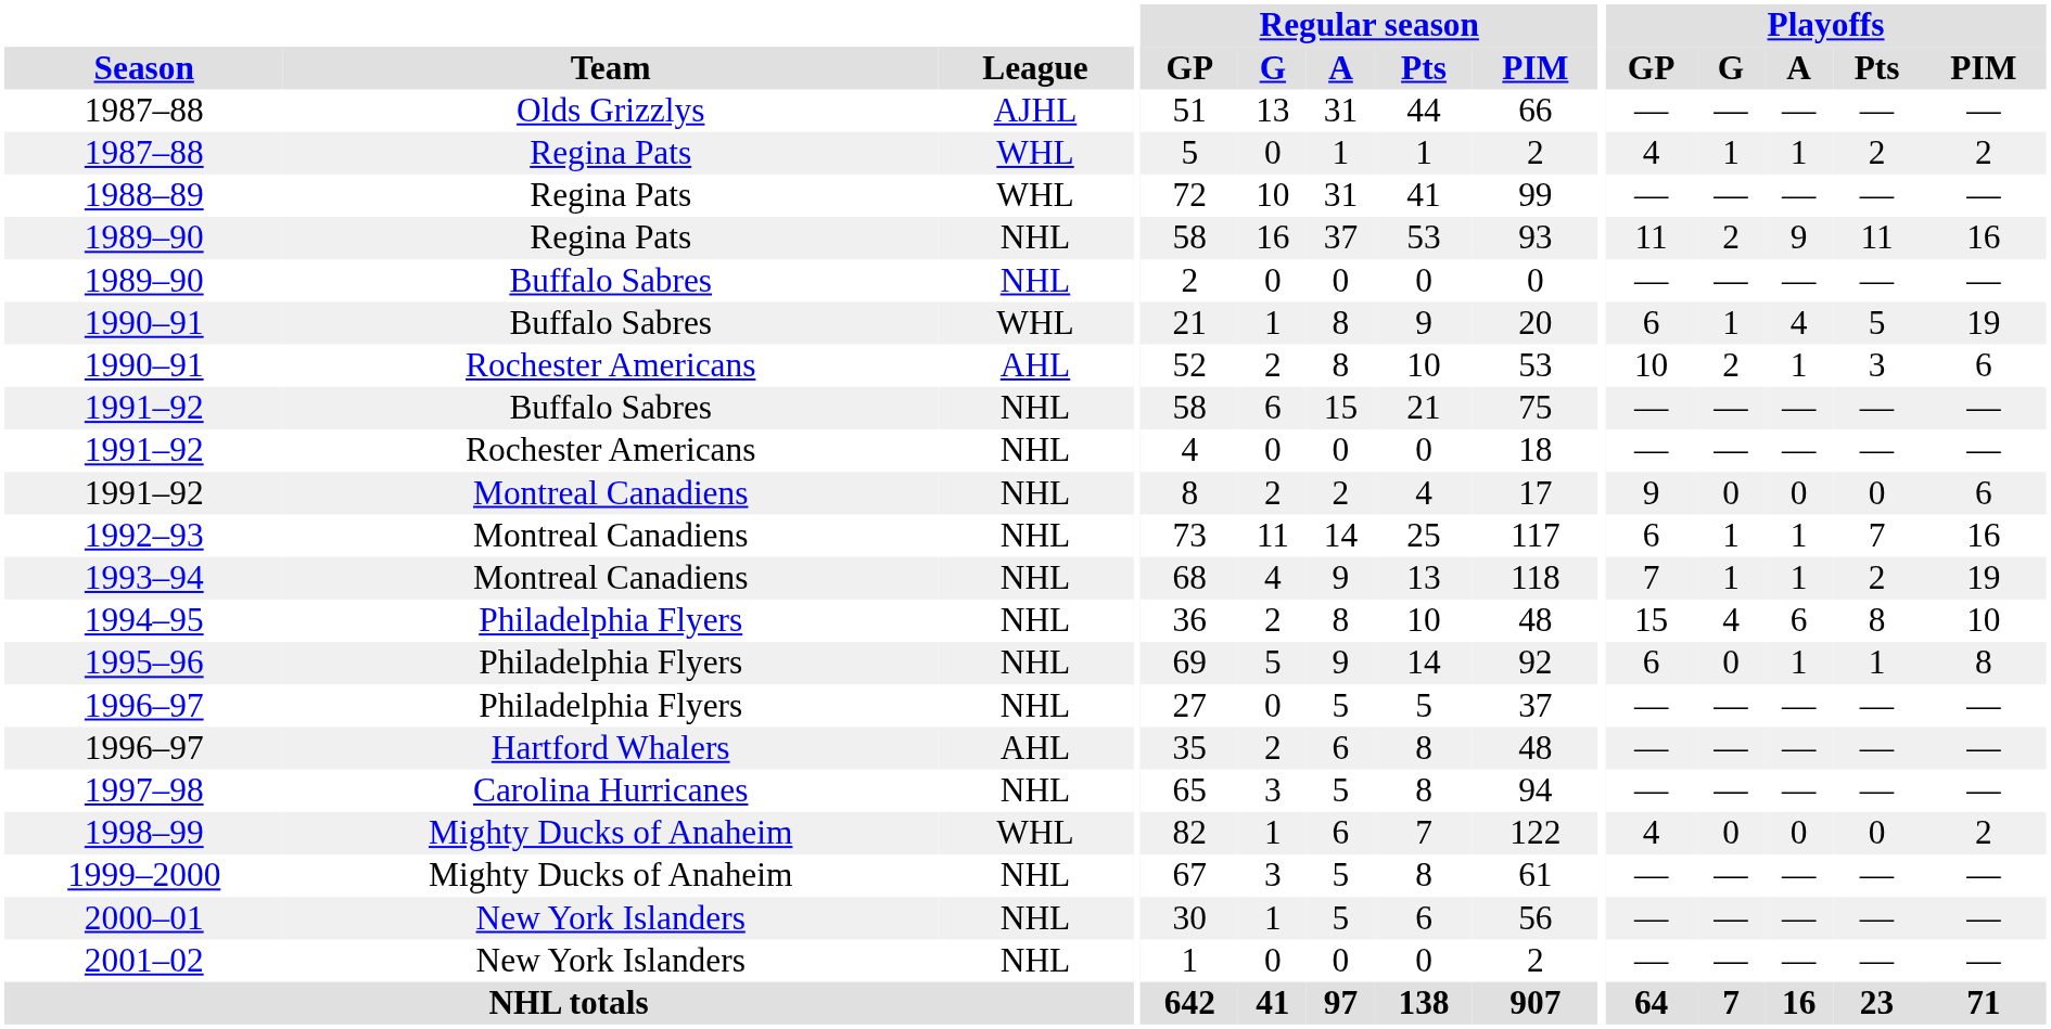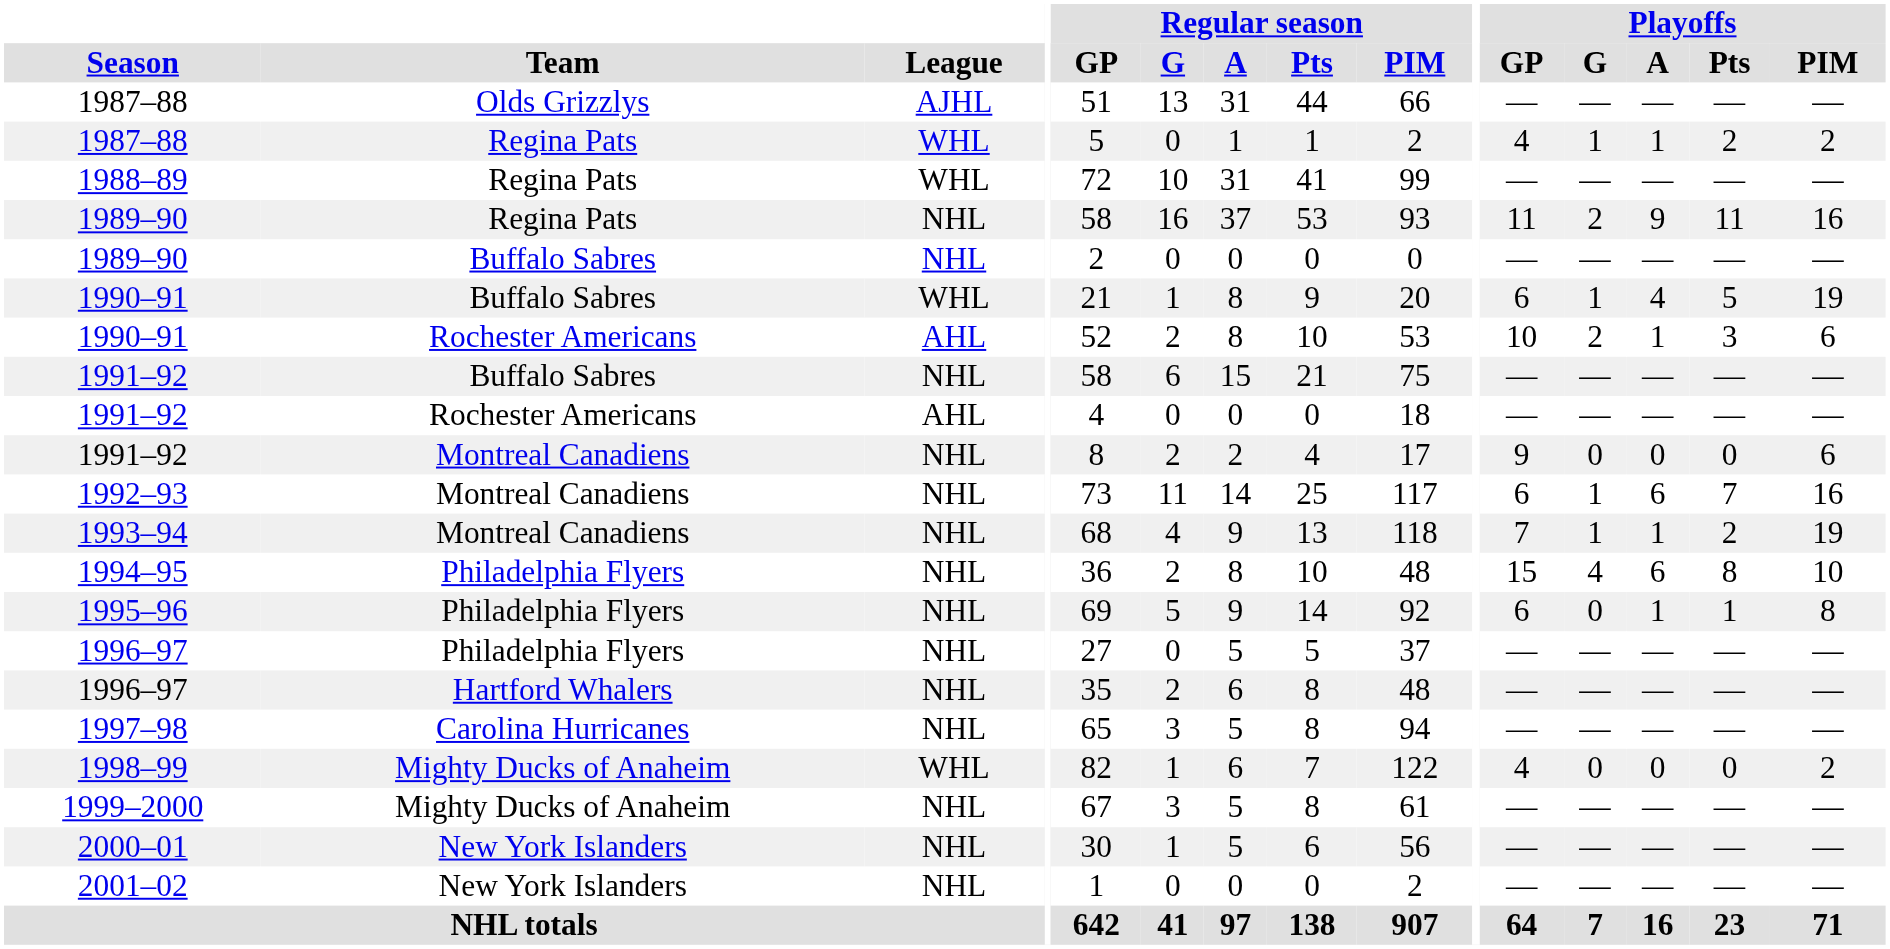 <table border="0" cellpadding="1" cellspacing="0" style="text-align:center; width:60em">
 <tr bgcolor="#e0e0e0">
 <th colspan="3" bgcolor="#ffffff"></th>
 <th rowspan="100" bgcolor="#ffffff"></th>
 <th colspan="5"><a href='#'>Regular season</a></th>
 <th rowspan="100" bgcolor="#ffffff"></th>
 <th colspan="5"><a href='#'>Playoffs</a></th>
 </tr>
 <tr bgcolor="#e0e0e0">
 <th><a href='#'>Season</a></th>
 <th>Team</th>
 <th>League</th>
 <th>GP</th>
 <th><a href='#'>G</a></th>
 <th><a href='#'>A</a></th>
 <th><a href='#'>Pts</a></th>
 <th><a href='#'>PIM</a></th>
 <th>GP</th>
 <th>G</th>
 <th>A</th>
 <th>Pts</th>
 <th>PIM</th>
 </tr>
 <tr>
 <td>1987–88</td>
 <td><a href='#'>Olds Grizzlys</a></td>
 <td><a href='#'>AJHL</a></td>
 <td>51</td>
 <td>13</td>
 <td>31</td>
 <td>44</td>
 <td>66</td>
 <td>—</td>
 <td>—</td>
 <td>—</td>
 <td>—</td>
 <td>—</td>
 </tr>
 <tr bgcolor="#f0f0f0">
 <td><a href='#'>1987–88</a></td>
 <td><a href='#'>Regina Pats</a></td>
 <td><a href='#'>WHL</a></td>
 <td>5</td>
 <td>0</td>
 <td>1</td>
 <td>1</td>
 <td>2</td>
 <td>4</td>
 <td>1</td>
 <td>1</td>
 <td>2</td>
 <td>2</td>
 </tr>
 <tr>
 <td><a href='#'>1988–89</a></td>
 <td>Regina Pats</td>
 <td>WHL</td>
 <td>72</td>
 <td>10</td>
 <td>31</td>
 <td>41</td>
 <td>99</td>
 <td>—</td>
 <td>—</td>
 <td>—</td>
 <td>—</td>
 <td>—</td>
 </tr>
 <tr bgcolor="#f0f0f0">
 <td><a href='#'>1989–90</a></td>
 <td>Regina Pats</td>
 <td>NHL</td>
 <td>58</td>
 <td>16</td>
 <td>37</td>
 <td>53</td>
 <td>93</td>
 <td>11</td>
 <td>2</td>
 <td>9</td>
 <td>11</td>
 <td>16</td>
 </tr>
 <tr>
 <td><a href='#'>1989–90</a></td>
 <td><a href='#'>Buffalo Sabres</a></td>
 <td><a href='#'>NHL</a></td>
 <td>2</td>
 <td>0</td>
 <td>0</td>
 <td>0</td>
 <td>0</td>
 <td>—</td>
 <td>—</td>
 <td>—</td>
 <td>—</td>
 <td>—</td>
 </tr>
 <tr bgcolor="#f0f0f0">
 <td><a href='#'>1990–91</a></td>
 <td>Buffalo Sabres</td>
 <td>WHL</td>
 <td>21</td>
 <td>1</td>
 <td>8</td>
 <td>9</td>
 <td>20</td>
 <td>6</td>
 <td>1</td>
 <td>4</td>
 <td>5</td>
 <td>19</td>
 </tr>
 <tr>
 <td><a href='#'>1990–91</a></td>
 <td><a href='#'>Rochester Americans</a></td>
 <td><a href='#'>AHL</a></td>
 <td>52</td>
 <td>2</td>
 <td>8</td>
 <td>10</td>
 <td>53</td>
 <td>10</td>
 <td>2</td>
 <td>1</td>
 <td>3</td>
 <td>6</td>
 </tr>
 <tr bgcolor="#f0f0f0">
 <td><a href='#'>1991–92</a></td>
 <td>Buffalo Sabres</td>
 <td>NHL</td>
 <td>58</td>
 <td>6</td>
 <td>15</td>
 <td>21</td>
 <td>75</td>
 <td>—</td>
 <td>—</td>
 <td>—</td>
 <td>—</td>
 <td>—</td>
 </tr>
 <tr>
 <td><a href='#'>1991–92</a></td>
 <td>Rochester Americans</td>
-<td>NHL</td>
+<td>AHL</td>
 <td>4</td>
 <td>0</td>
 <td>0</td>
 <td>0</td>
 <td>18</td>
 <td>—</td>
 <td>—</td>
 <td>—</td>
 <td>—</td>
 <td>—</td>
 </tr>
 <tr bgcolor="#f0f0f0">
 <td>1991–92</td>
 <td><a href='#'>Montreal Canadiens</a></td>
 <td>NHL</td>
 <td>8</td>
 <td>2</td>
 <td>2</td>
 <td>4</td>
 <td>17</td>
 <td>9</td>
 <td>0</td>
 <td>0</td>
 <td>0</td>
 <td>6</td>
 </tr>
 <tr>
 <td><a href='#'>1992–93</a></td>
 <td>Montreal Canadiens</td>
 <td>NHL</td>
 <td>73</td>
 <td>11</td>
 <td>14</td>
 <td>25</td>
 <td>117</td>
 <td>6</td>
 <td>1</td>
-<td>1</td>
+<td>6</td>
 <td>7</td>
 <td>16</td>
 </tr>
 <tr bgcolor="#f0f0f0">
 <td><a href='#'>1993–94</a></td>
 <td>Montreal Canadiens</td>
 <td>NHL</td>
 <td>68</td>
 <td>4</td>
 <td>9</td>
 <td>13</td>
 <td>118</td>
 <td>7</td>
 <td>1</td>
 <td>1</td>
 <td>2</td>
 <td>19</td>
 </tr>
 <tr>
 <td><a href='#'>1994–95</a></td>
 <td><a href='#'>Philadelphia Flyers</a></td>
 <td>NHL</td>
 <td>36</td>
 <td>2</td>
 <td>8</td>
 <td>10</td>
 <td>48</td>
 <td>15</td>
 <td>4</td>
 <td>6</td>
 <td>8</td>
 <td>10</td>
 </tr>
 <tr bgcolor="#f0f0f0">
 <td><a href='#'>1995–96</a></td>
 <td>Philadelphia Flyers</td>
 <td>NHL</td>
 <td>69</td>
 <td>5</td>
 <td>9</td>
 <td>14</td>
 <td>92</td>
 <td>6</td>
 <td>0</td>
 <td>1</td>
 <td>1</td>
 <td>8</td>
 </tr>
 <tr>
 <td><a href='#'>1996–97</a></td>
 <td>Philadelphia Flyers</td>
 <td>NHL</td>
 <td>27</td>
 <td>0</td>
 <td>5</td>
 <td>5</td>
 <td>37</td>
 <td>—</td>
 <td>—</td>
 <td>—</td>
 <td>—</td>
 <td>—</td>
 </tr>
 <tr bgcolor="#f0f0f0">
 <td>1996–97</td>
 <td><a href='#'>Hartford Whalers</a></td>
-<td>AHL</td>
+<td>NHL</td>
 <td>35</td>
 <td>2</td>
 <td>6</td>
 <td>8</td>
 <td>48</td>
 <td>—</td>
 <td>—</td>
 <td>—</td>
 <td>—</td>
 <td>—</td>
 </tr>
 <tr>
 <td><a href='#'>1997–98</a></td>
 <td><a href='#'>Carolina Hurricanes</a></td>
 <td>NHL</td>
 <td>65</td>
 <td>3</td>
 <td>5</td>
 <td>8</td>
 <td>94</td>
 <td>—</td>
 <td>—</td>
 <td>—</td>
 <td>—</td>
 <td>—</td>
 </tr>
 <tr bgcolor="#f0f0f0">
 <td><a href='#'>1998–99</a></td>
 <td><a href='#'>Mighty Ducks of Anaheim</a></td>
 <td>WHL</td>
 <td>82</td>
 <td>1</td>
 <td>6</td>
 <td>7</td>
 <td>122</td>
 <td>4</td>
 <td>0</td>
 <td>0</td>
 <td>0</td>
 <td>2</td>
 </tr>
 <tr>
 <td><a href='#'>1999–2000</a></td>
 <td>Mighty Ducks of Anaheim</td>
 <td>NHL</td>
 <td>67</td>
 <td>3</td>
 <td>5</td>
 <td>8</td>
 <td>61</td>
 <td>—</td>
 <td>—</td>
 <td>—</td>
 <td>—</td>
 <td>—</td>
 </tr>
 <tr bgcolor="#f0f0f0">
 <td><a href='#'>2000–01</a></td>
 <td><a href='#'>New York Islanders</a></td>
 <td>NHL</td>
 <td>30</td>
 <td>1</td>
 <td>5</td>
 <td>6</td>
 <td>56</td>
 <td>—</td>
 <td>—</td>
 <td>—</td>
 <td>—</td>
 <td>—</td>
 </tr>
 <tr>
 <td><a href='#'>2001–02</a></td>
 <td>New York Islanders</td>
 <td>NHL</td>
 <td>1</td>
 <td>0</td>
 <td>0</td>
 <td>0</td>
 <td>2</td>
 <td>—</td>
 <td>—</td>
 <td>—</td>
 <td>—</td>
 <td>—</td>
 </tr>
 <tr bgcolor="#e0e0e0">
 <th colspan="3">NHL totals</th>
 <th>642</th>
 <th>41</th>
 <th>97</th>
 <th>138</th>
 <th>907</th>
 <th>64</th>
 <th>7</th>
 <th>16</th>
 <th>23</th>
 <th>71</th>
 </tr>
 </table>
